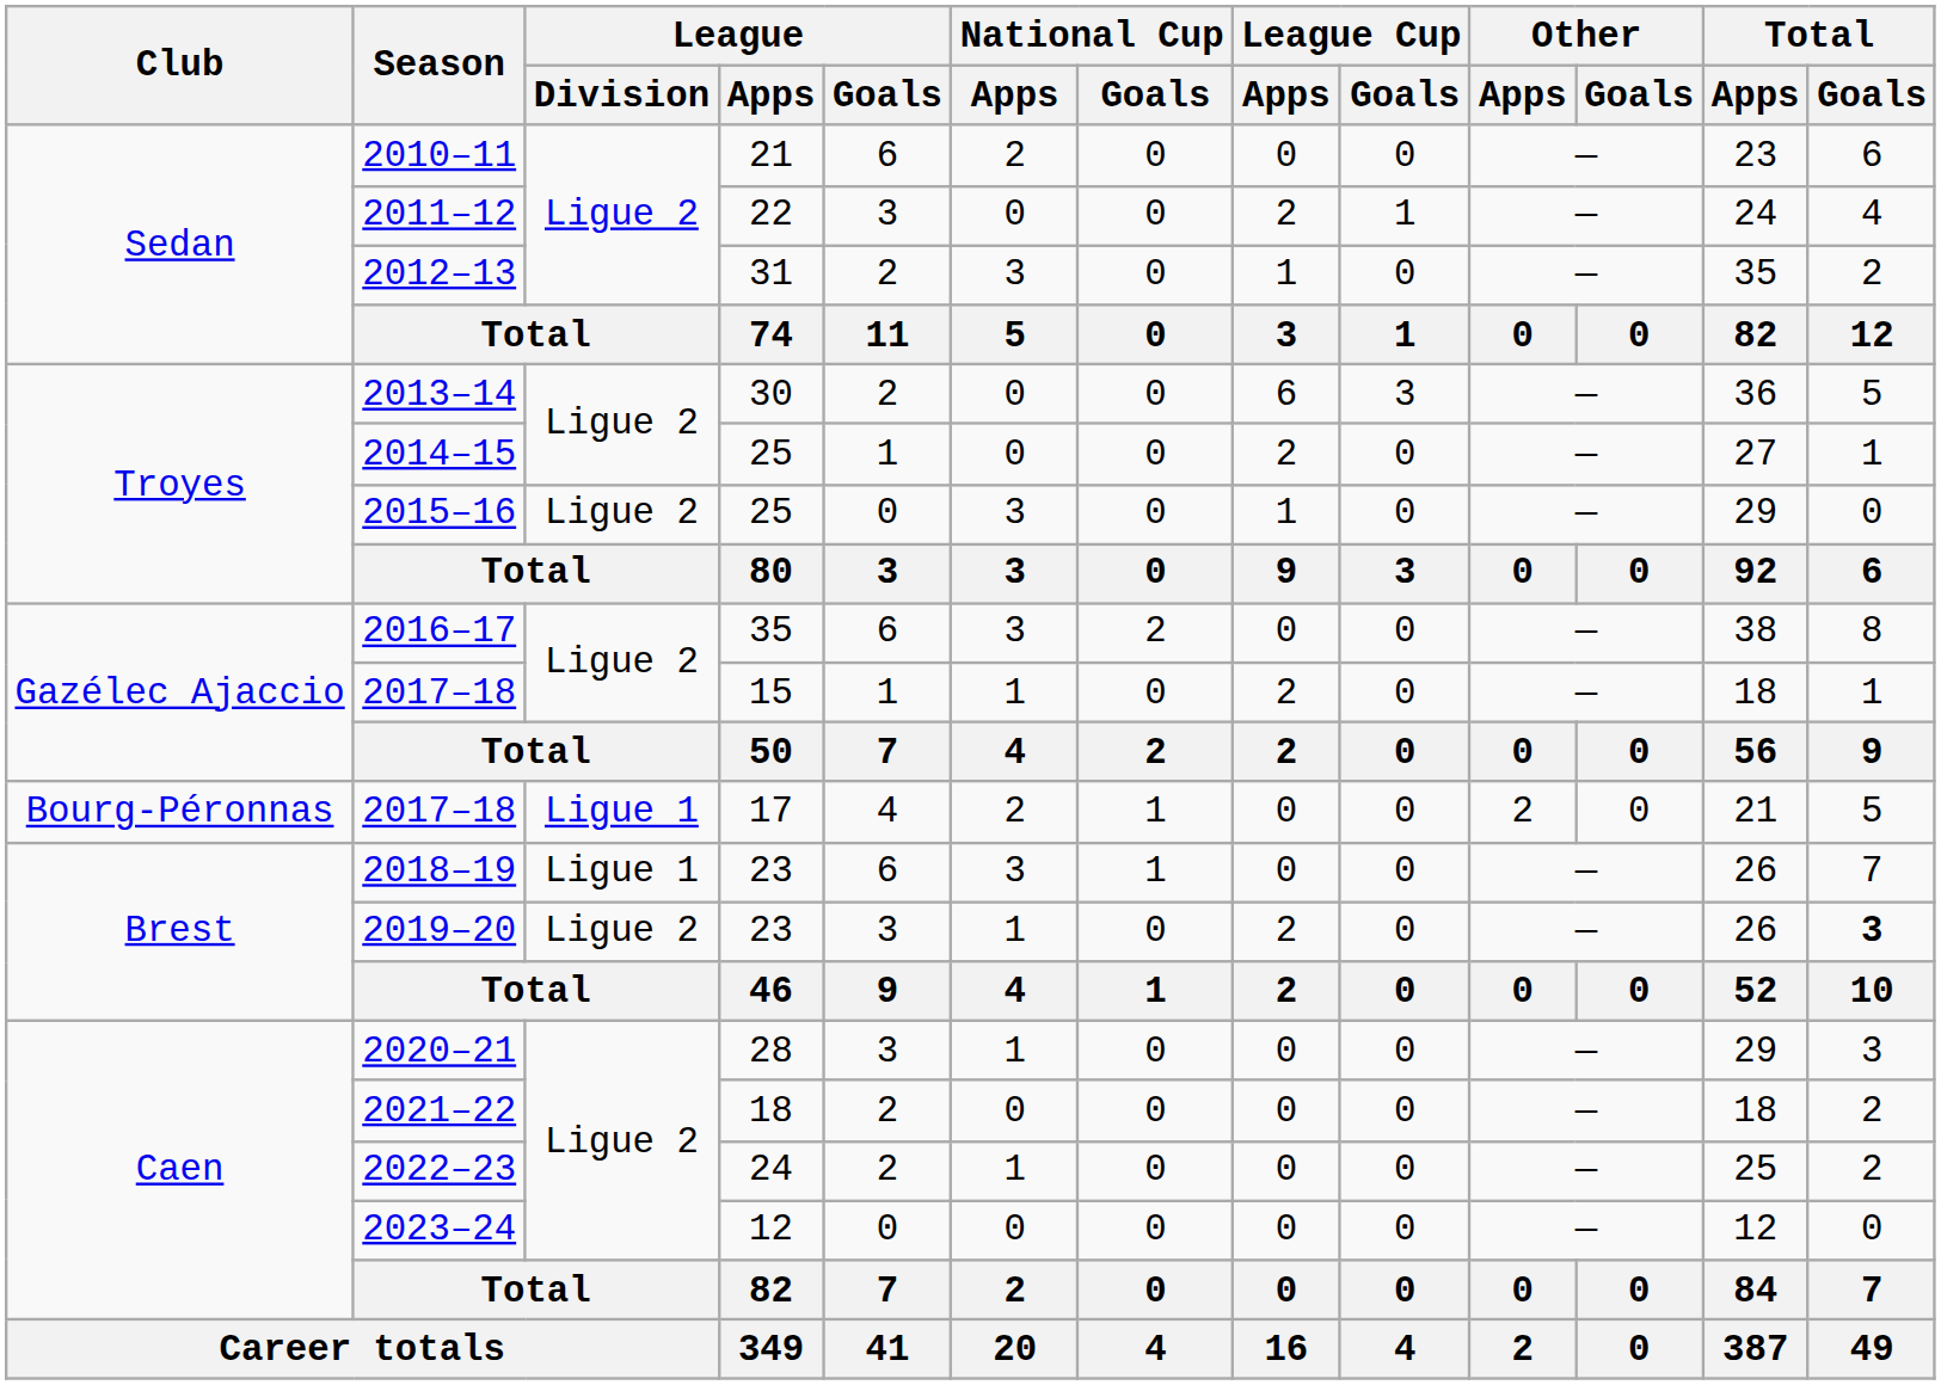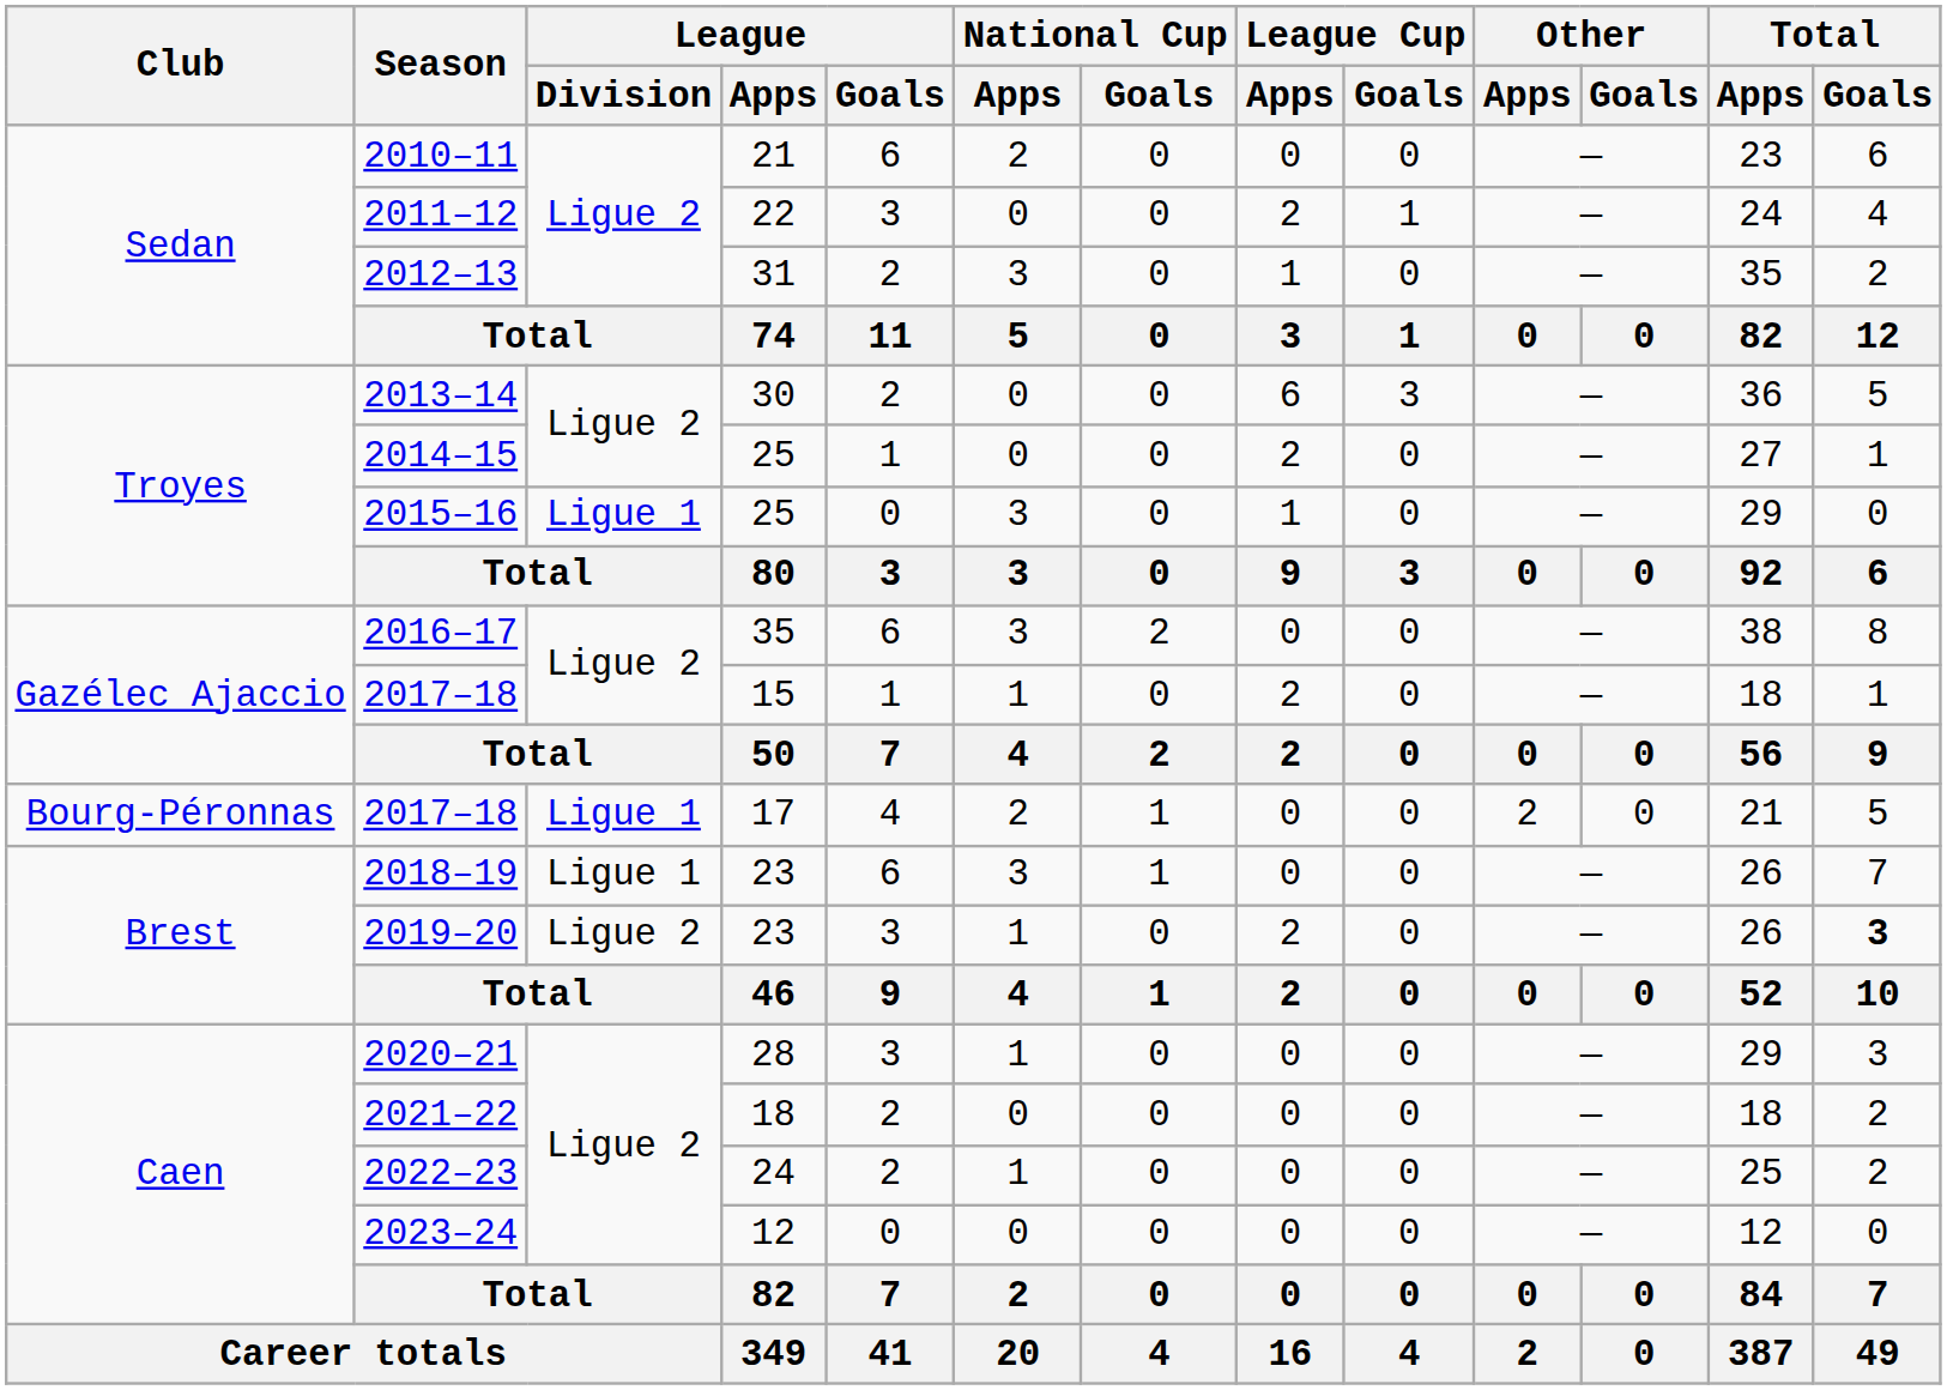 <table class="wikitable" style="text-align:center">
 <tr>
 <th rowspan="2">Club</th>
 <th rowspan="2">Season</th>
 <th colspan="3">League</th>
 <th colspan="2">National Cup</th>
 <th colspan="2">League Cup</th>
 <th colspan="2">Other</th>
 <th colspan="2">Total</th>
 </tr>
 <tr>
 <th>Division</th>
 <th>Apps</th>
 <th>Goals</th>
 <th>Apps</th>
 <th>Goals</th>
 <th>Apps</th>
 <th>Goals</th>
 <th>Apps</th>
 <th>Goals</th>
 <th>Apps</th>
 <th>Goals</th>
 </tr>
 <tr>
 <td rowspan="4"><a href='#'>Sedan</a></td>
 <td><a href='#'>2010–11</a></td>
 <td rowspan="3"><a href='#'>Ligue 2</a></td>
 <td>21</td>
 <td>6</td>
 <td>2</td>
 <td>0</td>
 <td>0</td>
 <td>0</td>
 <td colspan="2">—</td>
 <td>23</td>
 <td>6</td>
 </tr>
 <tr>
 <td><a href='#'>2011–12</a></td>
 <td>22</td>
 <td>3</td>
 <td>0</td>
 <td>0</td>
 <td>2</td>
 <td>1</td>
 <td colspan="2">—</td>
 <td>24</td>
 <td>4</td>
 </tr>
 <tr>
 <td><a href='#'>2012–13</a></td>
 <td>31</td>
 <td>2</td>
 <td>3</td>
 <td>0</td>
 <td>1</td>
 <td>0</td>
 <td colspan="2">—</td>
 <td>35</td>
 <td>2</td>
 </tr>
 <tr>
 <th colspan="2">Total</th>
 <th>74</th>
 <th>11</th>
 <th>5</th>
 <th>0</th>
 <th>3</th>
 <th>1</th>
 <th>0</th>
 <th>0</th>
 <th>82</th>
 <th>12</th>
 </tr>
 <tr>
 <td rowspan="4"><a href='#'>Troyes</a></td>
 <td><a href='#'>2013–14</a></td>
 <td rowspan="2">Ligue 2</td>
 <td>30</td>
 <td>2</td>
 <td>0</td>
 <td>0</td>
 <td>6</td>
 <td>3</td>
 <td colspan="2">—</td>
 <td>36</td>
 <td>5</td>
 </tr>
 <tr>
 <td><a href='#'>2014–15</a></td>
 <td>25</td>
 <td>1</td>
 <td>0</td>
 <td>0</td>
 <td>2</td>
 <td>0</td>
 <td colspan="2">—</td>
 <td>27</td>
 <td>1</td>
 </tr>
 <tr>
 <td><a href='#'>2015–16</a></td>
-<td>Ligue 2</td>
+<td><a href='#'>Ligue 1</a></td>
 <td>25</td>
 <td>0</td>
 <td>3</td>
 <td>0</td>
 <td>1</td>
 <td>0</td>
 <td colspan="2">—</td>
 <td>29</td>
 <td>0</td>
 </tr>
 <tr>
 <th colspan="2">Total</th>
 <th>80</th>
 <th>3</th>
 <th>3</th>
 <th>0</th>
 <th>9</th>
 <th>3</th>
 <th>0</th>
 <th>0</th>
 <th>92</th>
 <th>6</th>
 </tr>
 <tr>
 <td rowspan="3"><a href='#'>Gazélec Ajaccio</a></td>
 <td><a href='#'>2016–17</a></td>
 <td rowspan="2">Ligue 2</td>
 <td>35</td>
 <td>6</td>
 <td>3</td>
 <td>2</td>
 <td>0</td>
 <td>0</td>
 <td colspan="2">—</td>
 <td>38</td>
 <td>8</td>
 </tr>
 <tr>
 <td><a href='#'>2017–18</a></td>
 <td>15</td>
 <td>1</td>
 <td>1</td>
 <td>0</td>
 <td>2</td>
 <td>0</td>
 <td colspan="2">—</td>
 <td>18</td>
 <td>1</td>
 </tr>
 <tr>
 <th colspan="2">Total</th>
 <th>50</th>
 <th>7</th>
 <th>4</th>
 <th>2</th>
 <th>2</th>
 <th>0</th>
 <th>0</th>
 <th>0</th>
 <th>56</th>
 <th>9</th>
 </tr>
 <tr>
 <td><a href='#'>Bourg-Péronnas</a></td>
 <td><a href='#'>2017–18</a></td>
 <td><a href='#'>Ligue 1</a></td>
 <td>17</td>
 <td>4</td>
 <td>2</td>
 <td>1</td>
 <td>0</td>
 <td>0</td>
 <td>2</td>
 <td>0</td>
 <td>21</td>
 <td>5</td>
 </tr>
 <tr>
 <td rowspan="3"><a href='#'>Brest</a></td>
 <td><a href='#'>2018–19</a></td>
 <td>Ligue 1</td>
 <td>23</td>
 <td>6</td>
 <td>3</td>
 <td>1</td>
 <td>0</td>
 <td>0</td>
 <td colspan="2">—</td>
 <td>26</td>
 <td>7</td>
 </tr>
 <tr>
 <td><a href='#'>2019–20</a></td>
 <td>Ligue 2</td>
 <td>23</td>
 <td>3</td>
 <td>1</td>
 <td>0</td>
 <td>2</td>
 <td>0</td>
 <td colspan="2">—</td>
 <td>26</td>
 <td><strong>3</strong></td>
 </tr>
 <tr>
 <th colspan="2">Total</th>
 <th>46</th>
 <th>9</th>
 <th>4</th>
 <th>1</th>
 <th>2</th>
 <th>0</th>
 <th>0</th>
 <th>0</th>
 <th>52</th>
 <th>10</th>
 </tr>
 <tr>
 <td rowspan="5"><a href='#'>Caen</a></td>
 <td><a href='#'>2020–21</a></td>
 <td rowspan="4">Ligue 2</td>
 <td>28</td>
 <td>3</td>
 <td>1</td>
 <td>0</td>
 <td>0</td>
 <td>0</td>
 <td colspan="2">—</td>
 <td>29</td>
 <td>3</td>
 </tr>
 <tr>
 <td><a href='#'>2021–22</a></td>
 <td>18</td>
 <td>2</td>
 <td>0</td>
 <td>0</td>
 <td>0</td>
 <td>0</td>
 <td colspan="2">—</td>
 <td>18</td>
 <td>2</td>
 </tr>
 <tr>
 <td><a href='#'>2022–23</a></td>
 <td>24</td>
 <td>2</td>
 <td>1</td>
 <td>0</td>
 <td>0</td>
 <td>0</td>
 <td colspan="2">—</td>
 <td>25</td>
 <td>2</td>
 </tr>
 <tr>
 <td><a href='#'>2023–24</a></td>
 <td>12</td>
 <td>0</td>
 <td>0</td>
 <td>0</td>
 <td>0</td>
 <td>0</td>
 <td colspan="2">—</td>
 <td>12</td>
 <td>0</td>
 </tr>
 <tr>
 <th colspan="2">Total</th>
 <th>82</th>
 <th>7</th>
 <th>2</th>
 <th>0</th>
 <th>0</th>
 <th>0</th>
 <th>0</th>
 <th>0</th>
 <th>84</th>
 <th>7</th>
 </tr>
 <tr>
 <th colspan="3">Career totals</th>
 <th>349</th>
 <th>41</th>
 <th>20</th>
 <th>4</th>
 <th>16</th>
 <th>4</th>
 <th>2</th>
 <th>0</th>
 <th>387</th>
 <th>49</th>
 </tr>
 </table>
